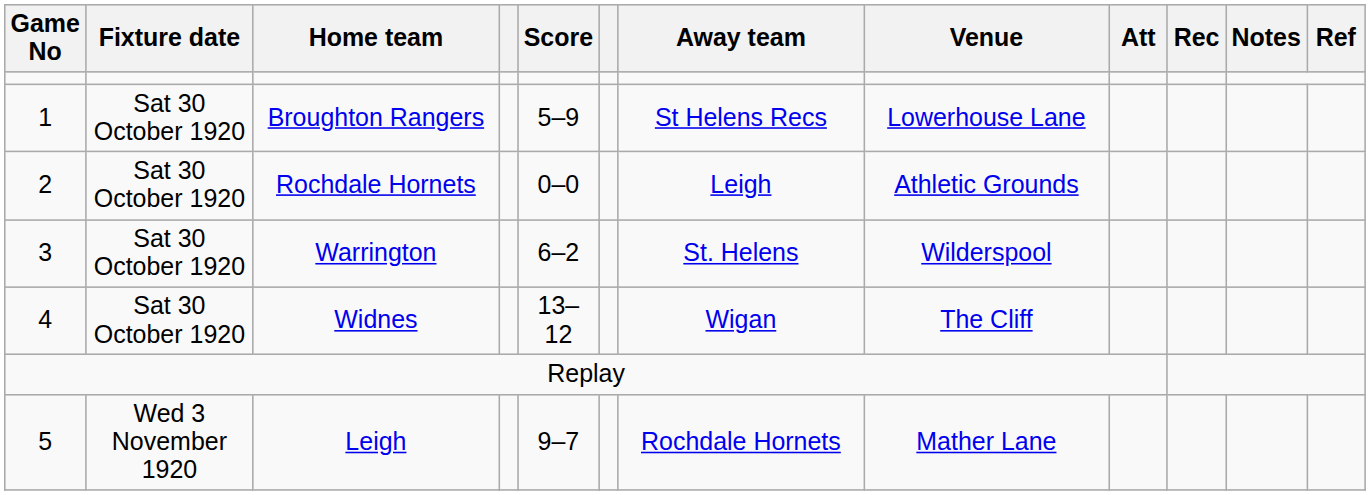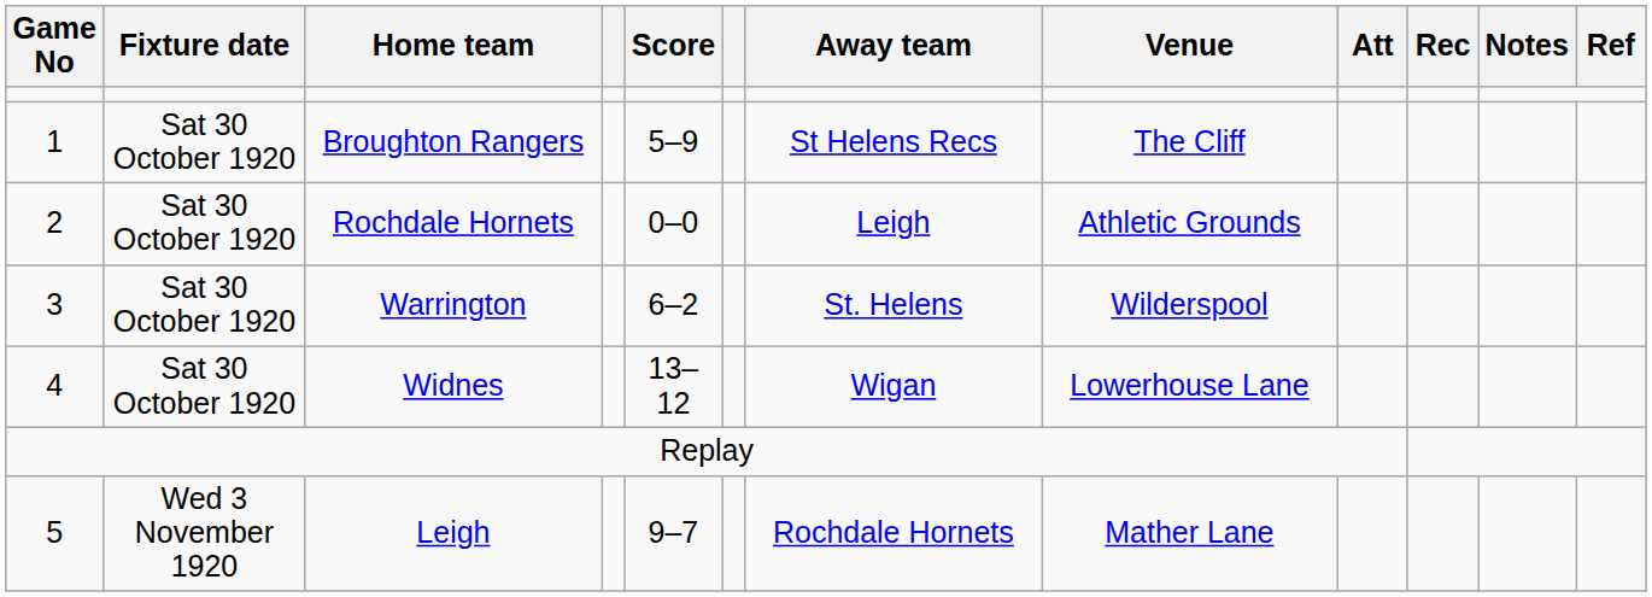 <table class="wikitable" style="text-align:center;">
 <tr>
 <th width=20 abbr="No">Game No</th>
 <th width=100 abbr="Date">Fixture date</th>
 <th width=150 abbr="Home team">Home team</th>
 <th width=5 abbr="space"></th>
 <th width=20 abbr="Score">Score</th>
 <th width=5 abbr="space"></th>
 <th width=150 abbr="Away team">Away team</th>
 <th width=150 abbr="Venue">Venue</th>
 <th width=30 abbr="Att">Att</th>
 <th width=30 abbr="Rec">Rec</th>
 <th width=20 abbr="Notes">Notes</th>
 <th width=30 abbr="Ref">Ref</th>
 </tr>
 <tr>
 <td></td>
 <td></td>
 <td></td>
 <td></td>
 <td></td>
 <td></td>
 <td></td>
 <td></td>
 <td></td>
 <td></td>
 </tr>
 <tr>
 <td>1</td>
 <td>Sat 30 October 1920</td>
 <td><a href='#'>Broughton Rangers</a></td>
 <td></td>
 <td>5–9</td>
 <td></td>
 <td><a href='#'>St Helens Recs</a></td>
-<td><a href='#'>Lowerhouse Lane</a></td>
+<td><a href='#'>The Cliff</a></td>
 <td></td>
 <td></td>
 <td></td>
 <td></td>
 </tr>
 <tr>
 <td>2</td>
 <td>Sat 30 October 1920</td>
 <td><a href='#'>Rochdale Hornets</a></td>
 <td></td>
 <td>0–0</td>
 <td></td>
 <td><a href='#'>Leigh</a></td>
 <td><a href='#'>Athletic Grounds</a></td>
 <td></td>
 <td></td>
 <td></td>
 <td></td>
 </tr>
 <tr>
 <td>3</td>
 <td>Sat 30 October 1920</td>
 <td><a href='#'>Warrington</a></td>
 <td></td>
 <td>6–2</td>
 <td></td>
 <td><a href='#'>St. Helens</a></td>
 <td><a href='#'>Wilderspool</a></td>
 <td></td>
 <td></td>
 <td></td>
 <td></td>
 </tr>
 <tr>
 <td>4</td>
 <td>Sat 30 October 1920</td>
 <td><a href='#'>Widnes</a></td>
 <td></td>
 <td>13–12</td>
 <td></td>
 <td><a href='#'>Wigan</a></td>
-<td><a href='#'>The Cliff</a></td>
+<td><a href='#'>Lowerhouse Lane</a></td>
 <td></td>
 <td></td>
 <td></td>
 <td></td>
 </tr>
 <tr>
 <td colspan=9>Replay</td>
 </tr>
 <tr>
 <td>5</td>
 <td>Wed 3 November 1920</td>
 <td><a href='#'>Leigh</a></td>
 <td></td>
 <td>9–7</td>
 <td></td>
 <td><a href='#'>Rochdale Hornets</a></td>
 <td><a href='#'>Mather Lane</a></td>
 <td></td>
 <td></td>
 <td></td>
 <td></td>
 </tr>
 </table>
